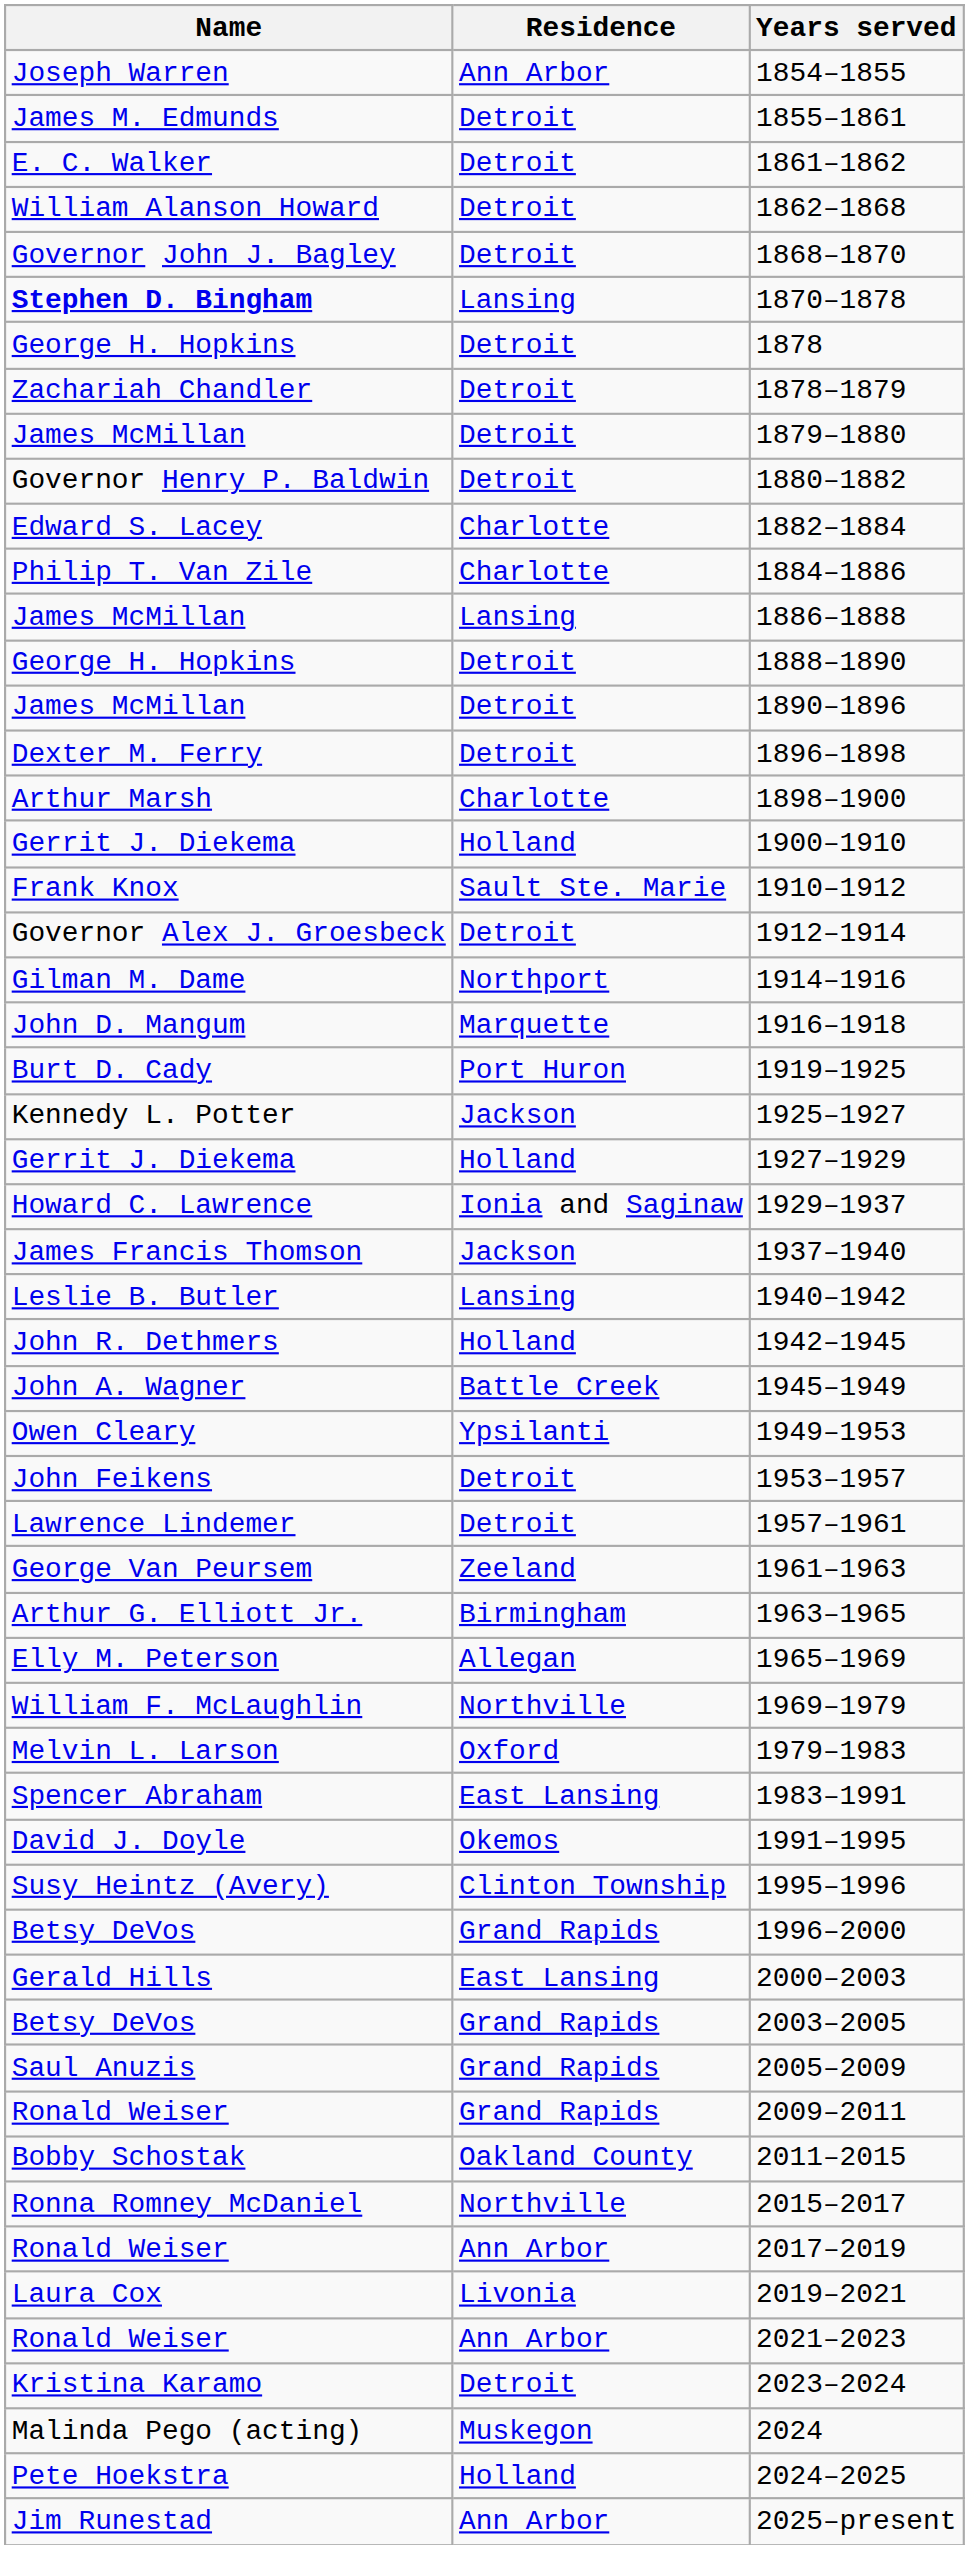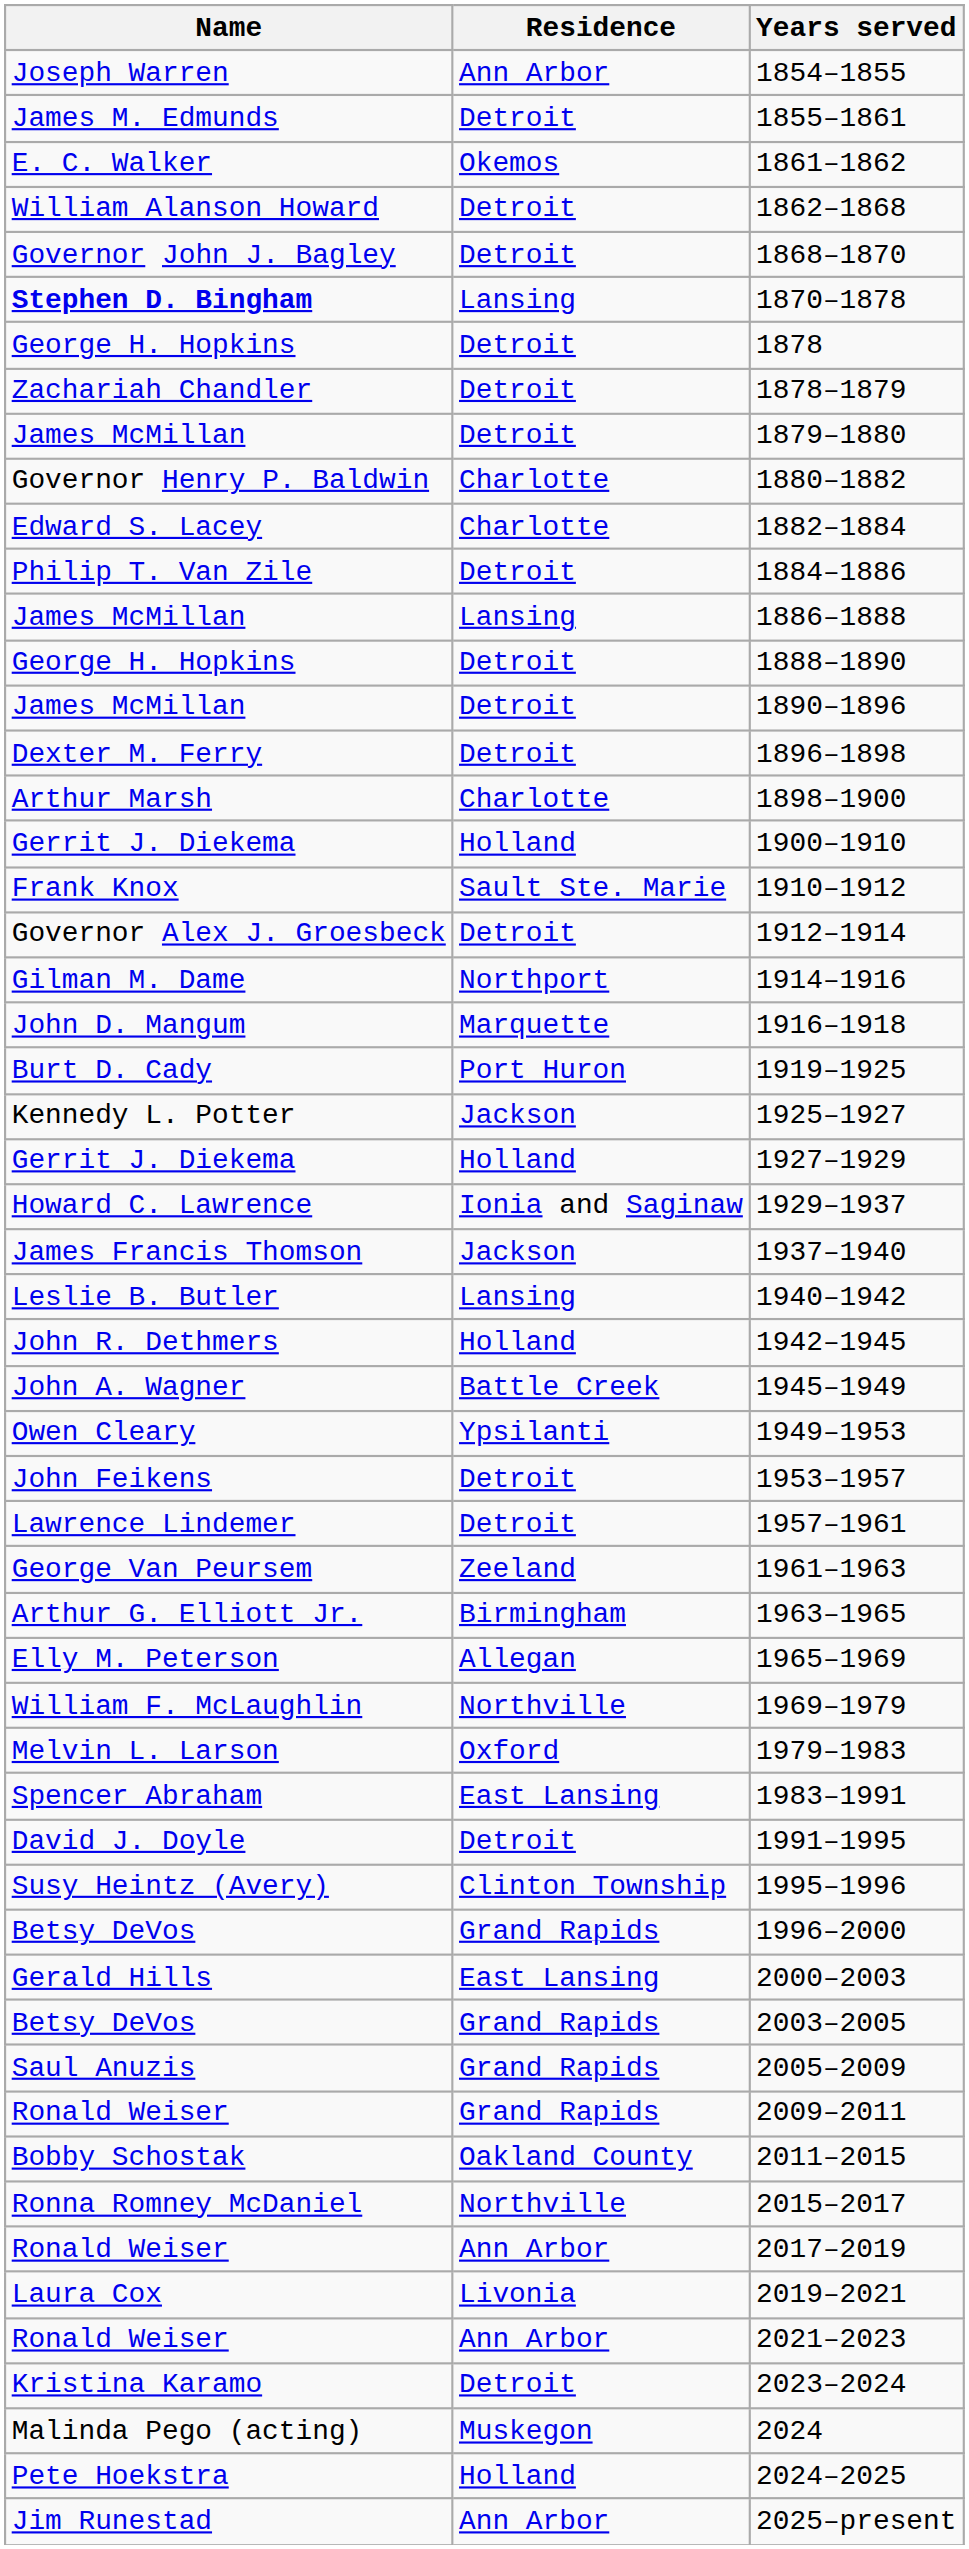 <table class="wikitable">
 <tr>
 <th>Name</th>
 <th>Residence</th>
 <th>Years served</th>
 </tr>
 <tr>
 <td><a href='#'>Joseph Warren</a></td>
 <td><a href='#'>Ann Arbor</a></td>
 <td>1854–1855</td>
 </tr>
 <tr>
 <td><a href='#'>James M. Edmunds</a></td>
 <td><a href='#'>Detroit</a></td>
 <td>1855–1861</td>
 </tr>
 <tr>
 <td><a href='#'>E. C. Walker</a></td>
-<td><a href='#'>Detroit</a></td>
+<td><a href='#'>Okemos</a></td>
 <td>1861–1862</td>
 </tr>
 <tr>
 <td><a href='#'>William Alanson Howard</a></td>
 <td><a href='#'>Detroit</a></td>
 <td>1862–1868</td>
 </tr>
 <tr>
 <td><a href='#'>Governor</a> <a href='#'>John J. Bagley</a></td>
 <td><a href='#'>Detroit</a></td>
 <td>1868–1870</td>
 </tr>
 <tr>
 <td><strong><a href='#'>Stephen D. Bingham</a></strong></td>
 <td><a href='#'>Lansing</a></td>
 <td>1870–1878</td>
 </tr>
 <tr>
 <td><a href='#'>George H. Hopkins</a></td>
 <td><a href='#'>Detroit</a></td>
 <td>1878</td>
 </tr>
 <tr>
 <td><a href='#'>Zachariah Chandler</a></td>
 <td><a href='#'>Detroit</a></td>
 <td>1878–1879</td>
 </tr>
 <tr>
 <td><a href='#'>James McMillan</a></td>
 <td><a href='#'>Detroit</a></td>
 <td>1879–1880</td>
 </tr>
 <tr>
 <td>Governor <a href='#'>Henry P. Baldwin</a></td>
-<td><a href='#'>Detroit</a></td>
+<td><a href='#'>Charlotte</a></td>
 <td>1880–1882</td>
 </tr>
 <tr>
 <td><a href='#'>Edward S. Lacey</a></td>
 <td><a href='#'>Charlotte</a></td>
 <td>1882–1884</td>
 </tr>
 <tr>
 <td><a href='#'>Philip T. Van Zile</a></td>
-<td><a href='#'>Charlotte</a></td>
+<td><a href='#'>Detroit</a></td>
 <td>1884–1886</td>
 </tr>
 <tr>
 <td><a href='#'>James McMillan</a></td>
 <td><a href='#'>Lansing</a></td>
 <td>1886–1888</td>
 </tr>
 <tr>
 <td><a href='#'>George H. Hopkins</a></td>
 <td><a href='#'>Detroit</a></td>
 <td>1888–1890</td>
 </tr>
 <tr>
 <td><a href='#'>James McMillan</a></td>
 <td><a href='#'>Detroit</a></td>
 <td>1890–1896</td>
 </tr>
 <tr>
 <td><a href='#'>Dexter M. Ferry</a></td>
 <td><a href='#'>Detroit</a></td>
 <td>1896–1898</td>
 </tr>
 <tr>
 <td><a href='#'>Arthur Marsh</a></td>
 <td><a href='#'>Charlotte</a></td>
 <td>1898–1900</td>
 </tr>
 <tr>
 <td><a href='#'>Gerrit J. Diekema</a></td>
 <td><a href='#'>Holland</a></td>
 <td>1900–1910</td>
 </tr>
 <tr>
 <td><a href='#'>Frank Knox</a></td>
 <td><a href='#'>Sault Ste. Marie</a></td>
 <td>1910–1912</td>
 </tr>
 <tr>
 <td>Governor <a href='#'>Alex J. Groesbeck</a></td>
 <td><a href='#'>Detroit</a></td>
 <td>1912–1914</td>
 </tr>
 <tr>
 <td><a href='#'>Gilman M. Dame</a></td>
 <td><a href='#'>Northport</a></td>
 <td>1914–1916</td>
 </tr>
 <tr>
 <td><a href='#'>John D. Mangum</a></td>
 <td><a href='#'>Marquette</a></td>
 <td>1916–1918</td>
 </tr>
 <tr>
 <td><a href='#'>Burt D. Cady</a></td>
 <td><a href='#'>Port Huron</a></td>
 <td>1919–1925</td>
 </tr>
 <tr>
 <td>Kennedy L. Potter</td>
 <td><a href='#'>Jackson</a></td>
 <td>1925–1927</td>
 </tr>
 <tr>
 <td><a href='#'>Gerrit J. Diekema</a></td>
 <td><a href='#'>Holland</a></td>
 <td>1927–1929</td>
 </tr>
 <tr>
 <td><a href='#'>Howard C. Lawrence</a></td>
 <td><a href='#'>Ionia</a> and <a href='#'>Saginaw</a></td>
 <td>1929–1937</td>
 </tr>
 <tr>
 <td><a href='#'>James Francis Thomson</a></td>
 <td><a href='#'>Jackson</a></td>
 <td>1937–1940</td>
 </tr>
 <tr>
 <td><a href='#'>Leslie B. Butler</a></td>
 <td><a href='#'>Lansing</a></td>
 <td>1940–1942</td>
 </tr>
 <tr>
 <td><a href='#'>John R. Dethmers</a></td>
 <td><a href='#'>Holland</a></td>
 <td>1942–1945</td>
 </tr>
 <tr>
 <td><a href='#'>John A. Wagner</a></td>
 <td><a href='#'>Battle Creek</a></td>
 <td>1945–1949</td>
 </tr>
 <tr Michigan Secretary of State 1953–1954>
 <td><a href='#'>Owen Cleary</a></td>
 <td><a href='#'>Ypsilanti</a></td>
 <td>1949–1953</td>
 </tr>
 <tr>
 <td><a href='#'>John Feikens</a></td>
 <td><a href='#'>Detroit</a></td>
 <td>1953–1957</td>
 </tr>
 <tr>
 <td><a href='#'>Lawrence Lindemer</a></td>
 <td><a href='#'>Detroit</a></td>
 <td>1957–1961</td>
 </tr>
 <tr>
 <td><a href='#'>George Van Peursem</a></td>
 <td><a href='#'>Zeeland</a></td>
 <td>1961–1963</td>
 </tr>
 <tr>
 <td><a href='#'>Arthur G. Elliott Jr.</a></td>
 <td><a href='#'>Birmingham</a></td>
 <td>1963–1965</td>
 </tr>
 <tr>
 <td><a href='#'>Elly M. Peterson</a></td>
 <td><a href='#'>Allegan</a></td>
 <td>1965–1969</td>
 </tr>
 <tr>
 <td><a href='#'>William F. McLaughlin</a></td>
 <td><a href='#'>Northville</a></td>
 <td>1969–1979</td>
 </tr>
 <tr>
 <td><a href='#'>Melvin L. Larson</a></td>
 <td><a href='#'>Oxford</a></td>
 <td>1979–1983</td>
 </tr>
 <tr>
 <td><a href='#'>Spencer Abraham</a></td>
 <td><a href='#'>East Lansing</a></td>
 <td>1983–1991</td>
 </tr>
 <tr>
 <td><a href='#'>David J. Doyle</a></td>
-<td><a href='#'>Okemos</a></td>
+<td><a href='#'>Detroit</a></td>
 <td>1991–1995</td>
 </tr>
 <tr>
 <td><a href='#'>Susy Heintz (Avery)</a></td>
 <td><a href='#'>Clinton Township</a></td>
 <td>1995–1996</td>
 </tr>
 <tr>
 <td><a href='#'>Betsy DeVos</a></td>
 <td><a href='#'>Grand Rapids</a></td>
 <td>1996–2000</td>
 </tr>
 <tr>
 <td><a href='#'>Gerald Hills</a></td>
 <td><a href='#'>East Lansing</a></td>
 <td>2000–2003</td>
 </tr>
 <tr>
 <td><a href='#'>Betsy DeVos</a></td>
 <td><a href='#'>Grand Rapids</a></td>
 <td>2003–2005</td>
 </tr>
 <tr>
 <td><a href='#'>Saul Anuzis</a></td>
 <td><a href='#'>Grand Rapids</a></td>
 <td>2005–2009</td>
 </tr>
 <tr>
 <td><a href='#'>Ronald Weiser</a></td>
 <td><a href='#'>Grand Rapids</a></td>
 <td>2009–2011</td>
 </tr>
 <tr>
 <td><a href='#'>Bobby Schostak</a></td>
 <td><a href='#'>Oakland County</a></td>
 <td>2011–2015</td>
 </tr>
 <tr>
 <td><a href='#'>Ronna Romney McDaniel</a></td>
 <td><a href='#'>Northville</a></td>
 <td>2015–2017</td>
 </tr>
 <tr>
 <td><a href='#'>Ronald Weiser</a></td>
 <td><a href='#'>Ann Arbor</a></td>
 <td>2017–2019</td>
 </tr>
 <tr>
 <td><a href='#'>Laura Cox</a></td>
 <td><a href='#'>Livonia</a></td>
 <td>2019–2021</td>
 </tr>
 <tr>
 <td><a href='#'>Ronald Weiser</a></td>
 <td><a href='#'>Ann Arbor</a></td>
 <td>2021–2023</td>
 </tr>
 <tr>
 <td><a href='#'>Kristina Karamo</a></td>
 <td><a href='#'>Detroit</a></td>
 <td>2023–2024</td>
 </tr>
 <tr>
 <td>Malinda Pego (acting)</td>
 <td><a href='#'>Muskegon</a></td>
 <td>2024</td>
 </tr>
 <tr>
 <td><a href='#'>Pete Hoekstra</a></td>
 <td><a href='#'>Holland</a></td>
 <td>2024–2025</td>
 </tr>
 <tr>
 <td><a href='#'>Jim Runestad</a></td>
 <td><a href='#'>Ann Arbor</a></td>
 <td>2025–present</td>
 </tr>
 </table>
